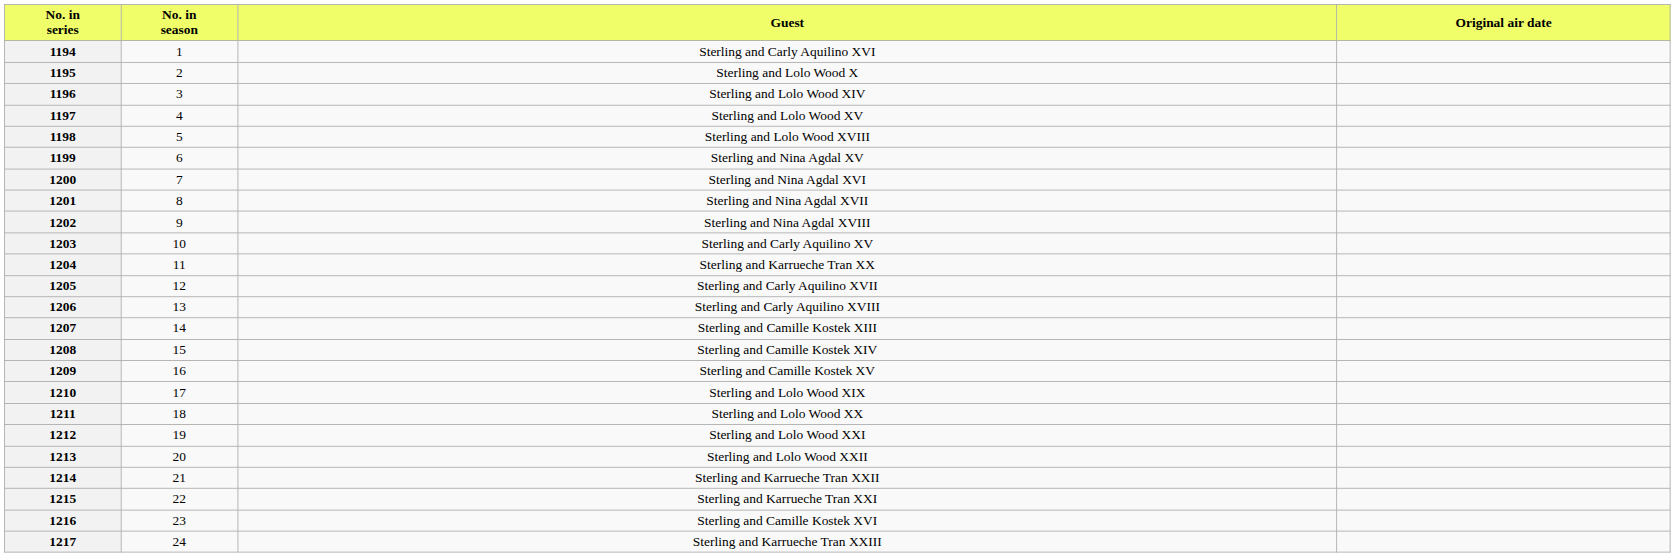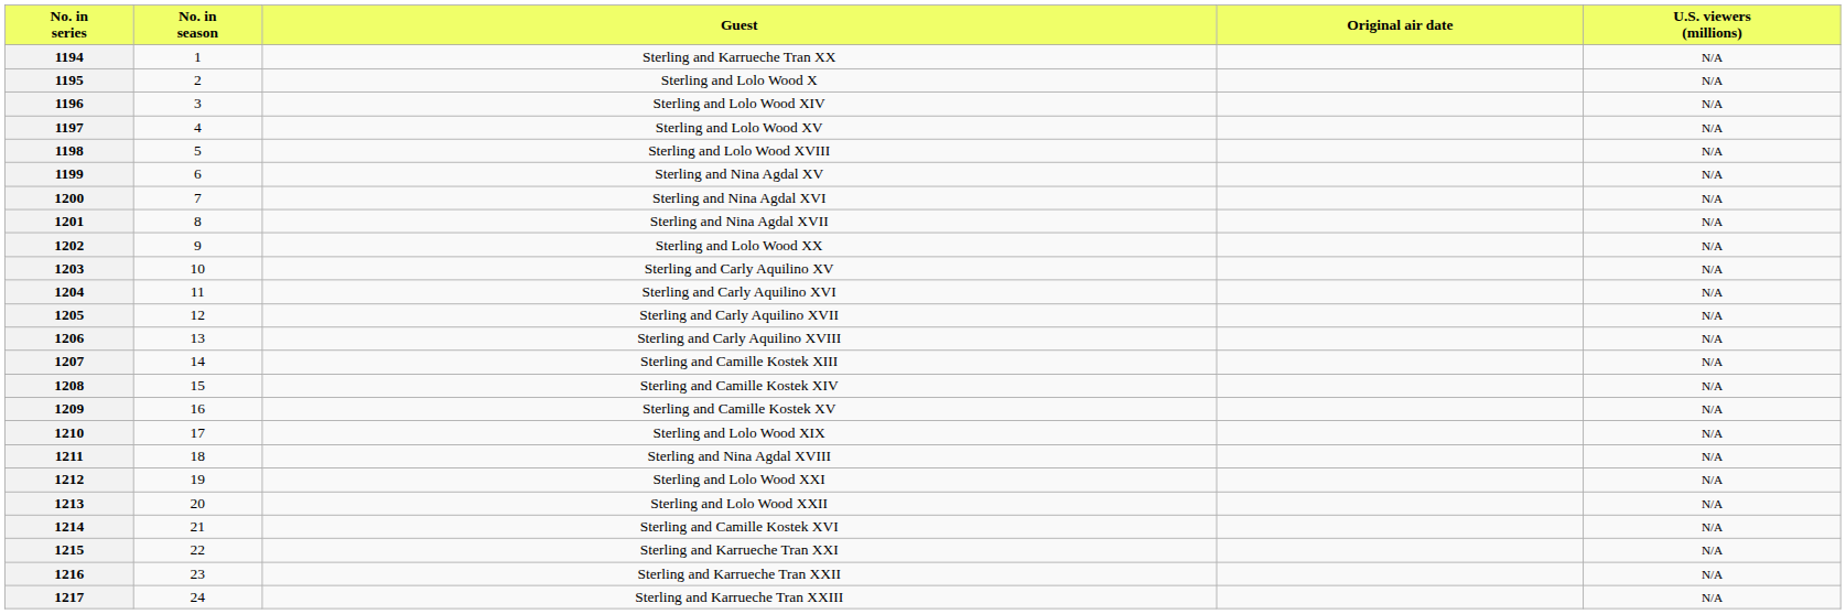 <table class="wikitable plainrowheaders" style="width:100%;text-align: center">
 <tr>
 <th scope="col" style="background-color: #F0FF69; color: #000000;" width=7%>No. in<br>series</th>
 <th scope="col" style="background-color: #F0FF69; color: #000000;" width=7%>No. in<br>season</th>
 <th scope="col" style="background-color: #F0FF69; color: #000000;">Guest</th>
 <th scope="col" style="background-color: #F0FF69; color: #000000;" width=20%>Original air date</th>
+<th scope="col" style="background-color: #F0FF69; color: #000000;" width=14%>U.S. viewers<br>(millions)</th>
 </tr>
 <tr>
 <th>1194</th>
 <td>1</td>
-<td>Sterling and Carly Aquilino XVI</td>
+<td>Sterling and Karrueche Tran XX</td>
 <td></td>
+<td><span><small>N/A</small></span></td>
 </tr>
 <tr>
 <th>1195</th>
 <td>2</td>
 <td>Sterling and Lolo Wood X</td>
 <td></td>
+<td><span><small>N/A</small></span></td>
 </tr>
 <tr>
 <th>1196</th>
 <td>3</td>
 <td>Sterling and Lolo Wood XIV</td>
 <td></td>
+<td><span><small>N/A</small></span></td>
 </tr>
 <tr>
 <th>1197</th>
 <td>4</td>
 <td>Sterling and Lolo Wood XV</td>
 <td></td>
+<td><span><small>N/A</small></span></td>
 </tr>
 <tr>
 <th>1198</th>
 <td>5</td>
 <td>Sterling and Lolo Wood XVIII</td>
 <td></td>
+<td><span><small>N/A</small></span></td>
 </tr>
 <tr>
 <th>1199</th>
 <td>6</td>
 <td>Sterling and Nina Agdal XV</td>
 <td></td>
+<td><span><small>N/A</small></span></td>
 </tr>
 <tr>
 <th>1200</th>
 <td>7</td>
 <td>Sterling and Nina Agdal XVI</td>
 <td></td>
+<td><span><small>N/A</small></span></td>
 </tr>
 <tr>
 <th>1201</th>
 <td>8</td>
 <td>Sterling and Nina Agdal XVII</td>
 <td></td>
+<td><span><small>N/A</small></span></td>
 </tr>
 <tr>
 <th>1202</th>
 <td>9</td>
-<td>Sterling and Nina Agdal XVIII</td>
+<td>Sterling and Lolo Wood XX</td>
 <td></td>
+<td><span><small>N/A</small></span></td>
 </tr>
 <tr>
 <th>1203</th>
 <td>10</td>
 <td>Sterling and Carly Aquilino XV</td>
 <td></td>
+<td><span><small>N/A</small></span></td>
 </tr>
 <tr>
 <th>1204</th>
 <td>11</td>
-<td>Sterling and Karrueche Tran XX</td>
+<td>Sterling and Carly Aquilino XVI</td>
 <td></td>
+<td><span><small>N/A</small></span></td>
 </tr>
 <tr>
 <th>1205</th>
 <td>12</td>
 <td>Sterling and Carly Aquilino XVII</td>
 <td></td>
+<td><span><small>N/A</small></span></td>
 </tr>
 <tr>
 <th>1206</th>
 <td>13</td>
 <td>Sterling and Carly Aquilino XVIII</td>
 <td></td>
+<td><span><small>N/A</small></span></td>
 </tr>
 <tr>
 <th>1207</th>
 <td>14</td>
 <td>Sterling and Camille Kostek XIII</td>
 <td></td>
+<td><span><small>N/A</small></span></td>
 </tr>
 <tr>
 <th>1208</th>
 <td>15</td>
 <td>Sterling and Camille Kostek XIV</td>
 <td></td>
+<td><span><small>N/A</small></span></td>
 </tr>
 <tr>
 <th>1209</th>
 <td>16</td>
 <td>Sterling and Camille Kostek XV</td>
 <td></td>
+<td><span><small>N/A</small></span></td>
 </tr>
 <tr>
 <th>1210</th>
 <td>17</td>
 <td>Sterling and Lolo Wood XIX</td>
 <td></td>
+<td><span><small>N/A</small></span></td>
 </tr>
 <tr>
 <th>1211</th>
 <td>18</td>
-<td>Sterling and Lolo Wood XX</td>
+<td>Sterling and Nina Agdal XVIII</td>
 <td></td>
+<td><span><small>N/A</small></span></td>
 </tr>
 <tr>
 <th>1212</th>
 <td>19</td>
 <td>Sterling and Lolo Wood XXI</td>
 <td></td>
+<td><span><small>N/A</small></span></td>
 </tr>
 <tr>
 <th>1213</th>
 <td>20</td>
 <td>Sterling and Lolo Wood XXII</td>
 <td></td>
+<td><span><small>N/A</small></span></td>
 </tr>
 <tr>
 <th>1214</th>
 <td>21</td>
-<td>Sterling and Karrueche Tran XXII</td>
+<td>Sterling and Camille Kostek XVI</td>
 <td></td>
+<td><span><small>N/A</small></span></td>
 </tr>
 <tr>
 <th>1215</th>
 <td>22</td>
 <td>Sterling and Karrueche Tran XXI</td>
 <td></td>
+<td><span><small>N/A</small></span></td>
 </tr>
 <tr>
 <th>1216</th>
 <td>23</td>
-<td>Sterling and Camille Kostek XVI</td>
+<td>Sterling and Karrueche Tran XXII</td>
 <td></td>
+<td><span><small>N/A</small></span></td>
 </tr>
 <tr>
 <th>1217</th>
 <td>24</td>
 <td>Sterling and Karrueche Tran XXIII</td>
 <td></td>
+<td><span><small>N/A</small></span></td>
 </tr>
 </table>
